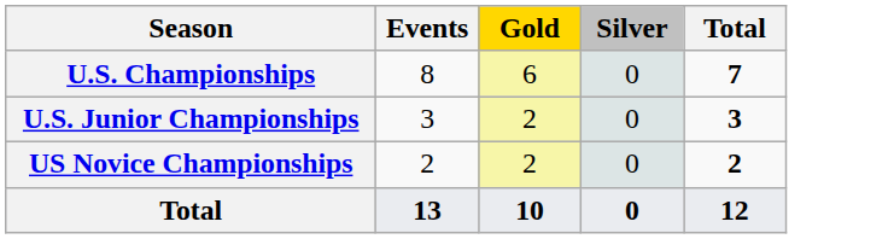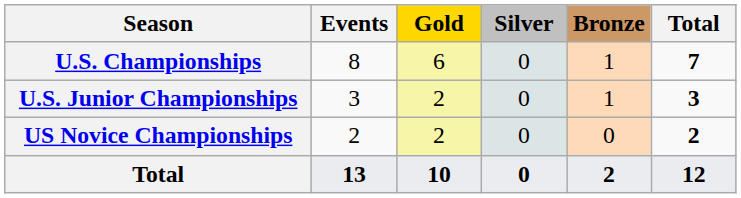 <table class="wikitable sortable plainrowheaders" style="text-align:center">
 <tr>
 <th scope=col width=200px>Season</th>
 <th scope=col width=50px>Events</th>
 <th scope=col width=50px style="background-color:gold">Gold</th>
 <th scope=col width=50px style="background-color:silver">Silver</th>
+<th scope=col width=50px style="background-color:#C96">Bronze</th>
 <th scope=col width=50px>Total</th>
 </tr>
 <tr>
 <th scope=row> <a href='#'>U.S. Championships</a></th>
 <td>8</td>
 <td bgcolor=#F7F6A8>6</td>
 <td bgcolor=#DCE5E5>0</td>
+<td bgcolor=#FFDAB9>1</td>
 <td><strong>7</strong></td>
 </tr>
 <tr>
 <th scope=row> <a href='#'>U.S. Junior Championships</a></th>
 <td>3</td>
 <td bgcolor=#F7F6A8>2</td>
 <td bgcolor=#DCE5E5>0</td>
+<td bgcolor=#FFDAB9>1</td>
 <td><strong>3</strong></td>
 </tr>
 <tr>
 <th scope=row> <a href='#'>US Novice Championships</a></th>
 <td>2</td>
 <td bgcolor=#F7F6A8>2</td>
 <td bgcolor=#DCE5E5>0</td>
+<td bgcolor=#FFDAB9>0</td>
 <td><strong>2</strong></td>
 </tr>
 <tr style="background:#EAECF0; font-weight:bold">
 <th scope=row><strong>Total</strong></th>
 <td>13</td>
 <td>10</td>
 <td>0</td>
+<td>2</td>
 <td>12</td>
 </tr>
 </table>
